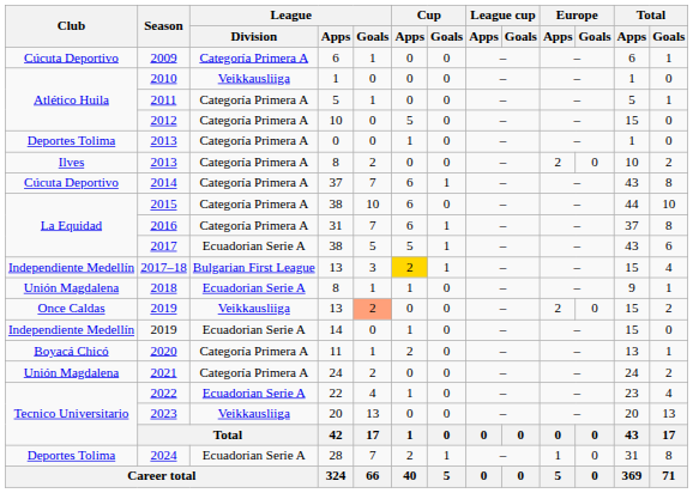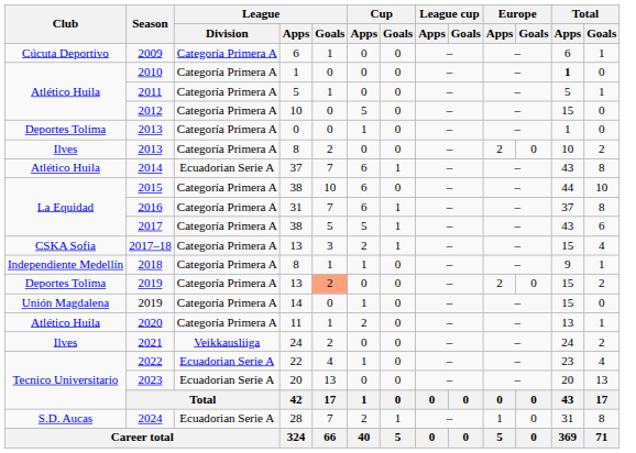 <table class="wikitable" style="text-align: center">
 <tr>
 <th rowspan="2">Club</th>
 <th rowspan="2">Season</th>
 <th colspan="3">League</th>
 <th colspan="2">Cup</th>
 <th colspan="2">League cup</th>
 <th colspan="2">Europe</th>
 <th colspan="2">Total</th>
 </tr>
 <tr>
 <th>Division</th>
 <th>Apps</th>
 <th>Goals</th>
 <th>Apps</th>
 <th>Goals</th>
 <th>Apps</th>
 <th>Goals</th>
 <th>Apps</th>
 <th>Goals</th>
 <th>Apps</th>
 <th>Goals</th>
 </tr>
 <tr>
 <td><a href='#'>Cúcuta Deportivo</a></td>
 <td><a href='#'>2009</a></td>
 <td><a href='#'>Categoría Primera A</a></td>
 <td>6</td>
 <td>1</td>
 <td>0</td>
 <td>0</td>
 <td colspan="2">–</td>
 <td colspan="2">–</td>
 <td>6</td>
 <td>1</td>
 </tr>
 <tr>
 <td rowspan="3"><a href='#'>Atlético Huila</a></td>
 <td><a href='#'>2010</a></td>
-<td><a href='#'>Veikkausliiga</a></td>
+<td>Categoría Primera A</td>
 <td>1</td>
 <td>0</td>
 <td>0</td>
 <td>0</td>
 <td colspan="2">–</td>
 <td colspan="2">–</td>
-<td>1</td>
+<td><strong>1</strong></td>
 <td>0</td>
 </tr>
 <tr>
 <td><a href='#'>2011</a></td>
 <td>Categoría Primera A</td>
 <td>5</td>
 <td>1</td>
 <td>0</td>
 <td>0</td>
 <td colspan="2">–</td>
 <td colspan="2">–</td>
 <td>5</td>
 <td>1</td>
 </tr>
 <tr>
 <td><a href='#'>2012</a></td>
 <td>Categoría Primera A</td>
 <td>10</td>
 <td>0</td>
 <td>5</td>
 <td>0</td>
 <td colspan="2">–</td>
 <td colspan="2">–</td>
 <td>15</td>
 <td>0</td>
 </tr>
 <tr>
 <td><a href='#'>Deportes Tolima</a></td>
 <td><a href='#'>2013</a></td>
 <td>Categoría Primera A</td>
 <td>0</td>
 <td>0</td>
 <td>1</td>
 <td>0</td>
 <td colspan="2">–</td>
 <td colspan="2">–</td>
 <td>1</td>
 <td>0</td>
 </tr>
 <tr>
 <td><a href='#'>Ilves</a></td>
 <td><a href='#'>2013</a></td>
 <td>Categoría Primera A</td>
 <td>8</td>
 <td>2</td>
 <td>0</td>
 <td>0</td>
 <td colspan="2">–</td>
 <td>2</td>
 <td>0</td>
 <td>10</td>
 <td>2</td>
 </tr>
 <tr>
-<td><a href='#'>Cúcuta Deportivo</a></td>
+<td><a href='#'>Atlético Huila</a></td>
 <td><a href='#'>2014</a></td>
-<td>Categoría Primera A</td>
+<td>Ecuadorian Serie A</td>
 <td>37</td>
 <td>7</td>
 <td>6</td>
 <td>1</td>
 <td colspan="2">–</td>
 <td colspan="2">–</td>
 <td>43</td>
 <td>8</td>
 </tr>
 <tr>
 <td rowspan="3"><a href='#'>La Equidad</a></td>
 <td><a href='#'>2015</a></td>
 <td>Categoría Primera A</td>
 <td>38</td>
 <td>10</td>
 <td>6</td>
 <td>0</td>
 <td colspan="2">–</td>
 <td colspan="2">–</td>
 <td>44</td>
 <td>10</td>
 </tr>
 <tr>
 <td><a href='#'>2016</a></td>
 <td>Categoría Primera A</td>
 <td>31</td>
 <td>7</td>
 <td>6</td>
 <td>1</td>
 <td colspan="2">–</td>
 <td colspan="2">–</td>
 <td>37</td>
 <td>8</td>
 </tr>
 <tr>
 <td><a href='#'>2017</a></td>
-<td>Ecuadorian Serie A</td>
+<td>Categoría Primera A</td>
 <td>38</td>
 <td>5</td>
 <td>5</td>
 <td>1</td>
 <td colspan="2">–</td>
 <td colspan="2">–</td>
 <td>43</td>
 <td>6</td>
 </tr>
 <tr>
-<td><a href='#'>Independiente Medellín</a></td>
+<td><a href='#'>CSKA Sofia</a></td>
 <td><a href='#'>2017–18</a></td>
-<td><a href='#'>Bulgarian First League</a></td>
+<td>Categoría Primera A</td>
 <td>13</td>
 <td>3</td>
-<td style="background: gold;">2</td>
+<td>2</td>
 <td>1</td>
 <td colspan="2">–</td>
 <td colspan="2">–</td>
 <td>15</td>
 <td>4</td>
 </tr>
 <tr>
-<td><a href='#'>Unión Magdalena</a></td>
+<td><a href='#'>Independiente Medellín</a></td>
 <td><a href='#'>2018</a></td>
-<td><a href='#'>Ecuadorian Serie A</a></td>
+<td>Categoría Primera A</td>
 <td>8</td>
 <td>1</td>
 <td>1</td>
 <td>0</td>
 <td colspan="2">–</td>
 <td colspan="2">–</td>
 <td>9</td>
 <td>1</td>
 </tr>
 <tr>
-<td><a href='#'>Once Caldas</a></td>
+<td><a href='#'>Deportes Tolima</a></td>
 <td><a href='#'>2019</a></td>
-<td><a href='#'>Veikkausliiga</a></td>
+<td>Categoría Primera A</td>
 <td>13</td>
 <td style="background: lightsalmon;">2</td>
 <td>0</td>
 <td>0</td>
 <td colspan="2">–</td>
 <td>2</td>
 <td>0</td>
 <td>15</td>
 <td>2</td>
 </tr>
 <tr>
-<td><a href='#'>Independiente Medellín</a></td>
+<td><a href='#'>Unión Magdalena</a></td>
 <td>2019</td>
-<td>Ecuadorian Serie A</td>
+<td>Categoría Primera A</td>
 <td>14</td>
 <td>0</td>
 <td>1</td>
 <td>0</td>
 <td colspan="2">–</td>
 <td colspan="2">–</td>
 <td>15</td>
 <td>0</td>
 </tr>
 <tr>
-<td><a href='#'>Boyacá Chicó</a></td>
+<td><a href='#'>Atlético Huila</a></td>
 <td><a href='#'>2020</a></td>
 <td>Categoría Primera A</td>
 <td>11</td>
 <td>1</td>
 <td>2</td>
 <td>0</td>
 <td colspan="2">–</td>
 <td colspan="2">–</td>
 <td>13</td>
 <td>1</td>
 </tr>
 <tr>
-<td><a href='#'>Unión Magdalena</a></td>
+<td><a href='#'>Ilves</a></td>
 <td><a href='#'>2021</a></td>
-<td>Categoría Primera A</td>
+<td><a href='#'>Veikkausliiga</a></td>
 <td>24</td>
 <td>2</td>
 <td>0</td>
 <td>0</td>
 <td colspan="2">–</td>
 <td colspan="2">–</td>
 <td>24</td>
 <td>2</td>
 </tr>
 <tr>
 <td rowspan="3"><a href='#'>Tecnico Universitario</a></td>
 <td><a href='#'>2022</a></td>
 <td><a href='#'>Ecuadorian Serie A</a></td>
 <td>22</td>
 <td>4</td>
 <td>1</td>
 <td>0</td>
 <td colspan="2">–</td>
 <td colspan="2">–</td>
 <td>23</td>
 <td>4</td>
 </tr>
 <tr>
 <td><a href='#'>2023</a></td>
-<td><a href='#'>Veikkausliiga</a></td>
+<td>Ecuadorian Serie A</td>
 <td>20</td>
 <td>13</td>
 <td>0</td>
 <td>0</td>
 <td colspan="2">–</td>
 <td colspan="2">–</td>
 <td>20</td>
 <td>13</td>
 </tr>
 <tr>
 <th colspan="2">Total</th>
 <th>42</th>
 <th>17</th>
 <th>1</th>
 <th>0</th>
 <th>0</th>
 <th>0</th>
 <th>0</th>
 <th>0</th>
 <th>43</th>
 <th>17</th>
 </tr>
 <tr>
-<td><a href='#'>Deportes Tolima</a></td>
+<td><a href='#'>S.D. Aucas</a></td>
 <td><a href='#'>2024</a></td>
 <td>Ecuadorian Serie A</td>
 <td>28</td>
 <td>7</td>
 <td>2</td>
 <td>1</td>
 <td colspan="2">–</td>
 <td>1</td>
 <td>0</td>
 <td>31</td>
 <td>8</td>
 </tr>
 <tr>
 <th colspan="3">Career total</th>
 <th>324</th>
 <th>66</th>
 <th>40</th>
 <th>5</th>
 <th>0</th>
 <th>0</th>
 <th>5</th>
 <th>0</th>
 <th>369</th>
 <th>71</th>
 </tr>
 </table>
